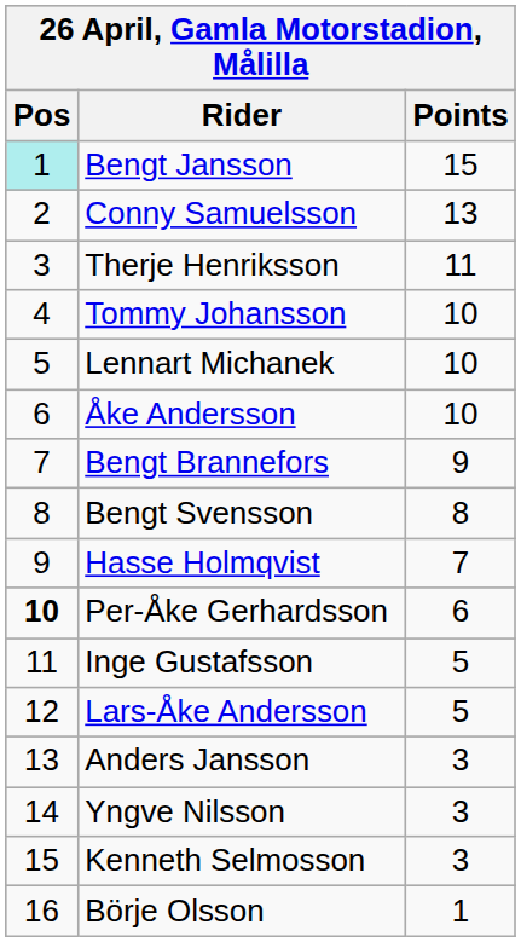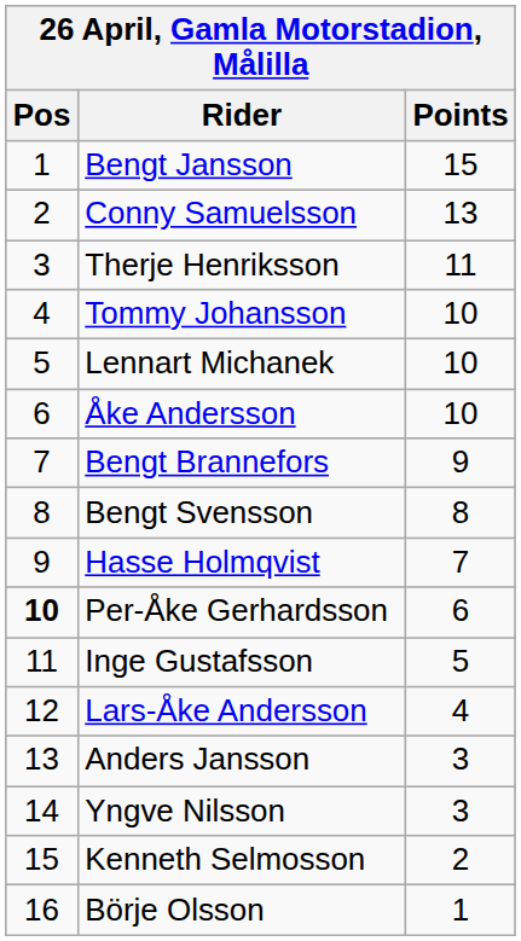 <table class="wikitable">
 <tr>
 <th colspan="6">26 April, <a href='#'>Gamla Motorstadion</a>, <a href='#'>Målilla</a></th>
 </tr>
 <tr>
 <th width=20>Pos</th>
 <th width=160>Rider</th>
 <th width=30>Points</th>
 </tr>
 <tr align=center >
-<td style="background: paleturquoise;">1</td>
+<td>1</td>
 <td align=left><a href='#'>Bengt Jansson</a></td>
 <td>15</td>
 </tr>
 <tr align=center >
 <td>2</td>
 <td align=left><a href='#'>Conny Samuelsson</a></td>
 <td>13</td>
 </tr>
 <tr align=center >
 <td>3</td>
 <td align=left>Therje Henriksson</td>
 <td>11</td>
 </tr>
 <tr align=center >
 <td>4</td>
 <td align=left><a href='#'>Tommy Johansson</a></td>
 <td>10</td>
 </tr>
 <tr align=center >
 <td>5</td>
 <td align=left>Lennart Michanek</td>
 <td>10</td>
 </tr>
 <tr align=center >
 <td>6</td>
 <td align=left><a href='#'>Åke Andersson</a></td>
 <td>10</td>
 </tr>
 <tr align=center >
 <td>7</td>
 <td align=left><a href='#'>Bengt Brannefors</a></td>
 <td>9</td>
 </tr>
 <tr align=center >
 <td>8</td>
 <td align=left>Bengt Svensson</td>
 <td>8</td>
 </tr>
 <tr align=center>
 <td>9</td>
 <td align=left><a href='#'>Hasse Holmqvist</a></td>
 <td>7</td>
 </tr>
 <tr align=center>
 <td><strong>10</strong></td>
 <td align=left>Per-Åke Gerhardsson</td>
 <td>6</td>
 </tr>
 <tr align=center>
 <td>11</td>
 <td align=left>Inge Gustafsson</td>
 <td>5</td>
 </tr>
 <tr align=center>
 <td>12</td>
 <td align=left><a href='#'>Lars-Åke Andersson</a></td>
-<td>5</td>
+<td>4</td>
 </tr>
 <tr align=center>
 <td>13</td>
 <td align=left>Anders Jansson</td>
 <td>3</td>
 </tr>
 <tr align=center>
 <td>14</td>
 <td align=left>Yngve Nilsson</td>
 <td>3</td>
 </tr>
 <tr align=center>
 <td>15</td>
 <td align=left>Kenneth Selmosson</td>
-<td>3</td>
+<td>2</td>
 </tr>
 <tr align=center>
 <td>16</td>
 <td align=left>Börje Olsson</td>
 <td>1</td>
 </tr>
 </table>
